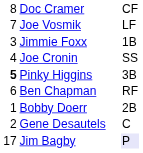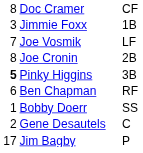 <table>
 <tr>
 <td>  8</td>
 <td><a href='#'>Doc Cramer</a></td>
 <td>CF</td>
 </tr>
 <tr>
+<td>  3</td>
+<td><a href='#'>Jimmie Foxx</a></td>
+<td>1B</td>
+</tr>
+<tr>
 <td>  7</td>
 <td><a href='#'>Joe Vosmik</a></td>
 <td>LF</td>
 </tr>
 <tr>
-<td>  3</td>
-<td><a href='#'>Jimmie Foxx</a></td>
-<td>1B</td>
-</tr>
-<tr>
-<td>  4</td>
+<td>  8</td>
 <td><a href='#'>Joe Cronin</a></td>
-<td>SS</td>
+<td>2B</td>
 </tr>
 <tr>
 <td><strong>  5</strong></td>
 <td><a href='#'>Pinky Higgins</a></td>
 <td>3B</td>
 </tr>
 <tr>
 <td>  6</td>
 <td><a href='#'>Ben Chapman</a></td>
 <td>RF</td>
 </tr>
 <tr>
 <td>  1</td>
 <td><a href='#'>Bobby Doerr</a></td>
-<td>2B</td>
+<td>SS</td>
 </tr>
 <tr>
 <td>  2</td>
 <td><a href='#'>Gene Desautels</a>    </td>
 <td>C</td>
 </tr>
 <tr>
 <td>17</td>
 <td><a href='#'>Jim Bagby</a></td>
-<td style="background: lavender;">P</td>
+<td>P</td>
 </tr>
 <tr>
 </tr>
 </table>
